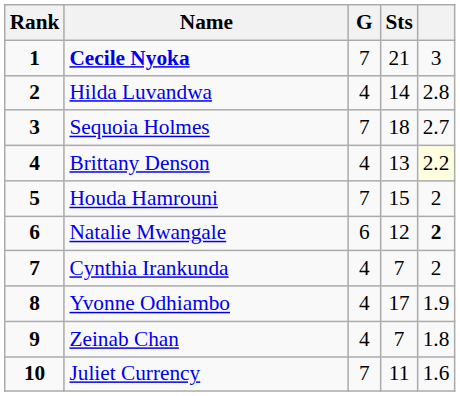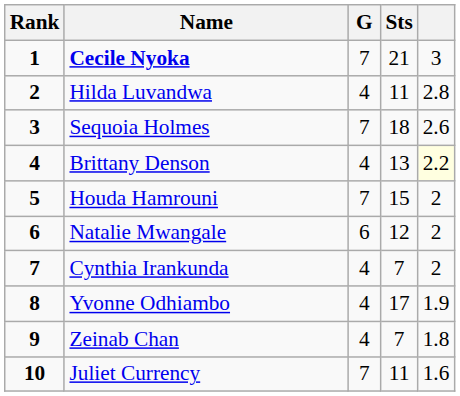 <table class="wikitable" style="text-align:center; font-size:90%;">
 <tr>
 <th width=10px>Rank</th>
 <th width=185px>Name</th>
 <th width=15px>G</th>
 <th width=10px>Sts</th>
 <th width=10px></th>
 </tr>
 <tr>
 <td><strong>1</strong></td>
 <td align=left> <strong><a href='#'>Cecile Nyoka</a></strong></td>
 <td>7</td>
 <td>21</td>
 <td>3</td>
 </tr>
 <tr>
 <td><strong>2</strong></td>
 <td align=left> <a href='#'>Hilda Luvandwa</a></td>
 <td>4</td>
-<td>14</td>
+<td>11</td>
 <td>2.8</td>
 </tr>
 <tr>
 <td><strong>3</strong></td>
 <td align=left> <a href='#'>Sequoia Holmes</a></td>
 <td>7</td>
 <td>18</td>
-<td>2.7</td>
+<td>2.6</td>
 </tr>
 <tr>
 <td><strong>4</strong></td>
 <td align=left> <a href='#'>Brittany Denson</a></td>
 <td>4</td>
 <td>13</td>
 <td style="background: lightyellow;">2.2</td>
 </tr>
 <tr>
 <td><strong>5</strong></td>
 <td align=left> <a href='#'>Houda Hamrouni</a></td>
 <td>7</td>
 <td>15</td>
 <td>2</td>
 </tr>
 <tr>
 <td><strong>6</strong></td>
 <td align=left> <a href='#'>Natalie Mwangale</a></td>
 <td>6</td>
 <td>12</td>
-<td><strong>2</strong></td>
+<td>2</td>
 </tr>
 <tr>
 <td><strong>7</strong></td>
 <td align=left> <a href='#'>Cynthia Irankunda</a></td>
 <td>4</td>
 <td>7</td>
 <td>2</td>
 </tr>
 <tr>
 <td><strong>8</strong></td>
 <td align=left> <a href='#'>Yvonne Odhiambo</a></td>
 <td>4</td>
 <td>17</td>
 <td>1.9</td>
 </tr>
 <tr>
 <td><strong>9</strong></td>
 <td align=left> <a href='#'>Zeinab Chan</a></td>
 <td>4</td>
 <td>7</td>
 <td>1.8</td>
 </tr>
 <tr>
 <td><strong>10</strong></td>
 <td align=left> <a href='#'>Juliet Currency</a></td>
 <td>7</td>
 <td>11</td>
 <td>1.6</td>
 </tr>
 </table>
